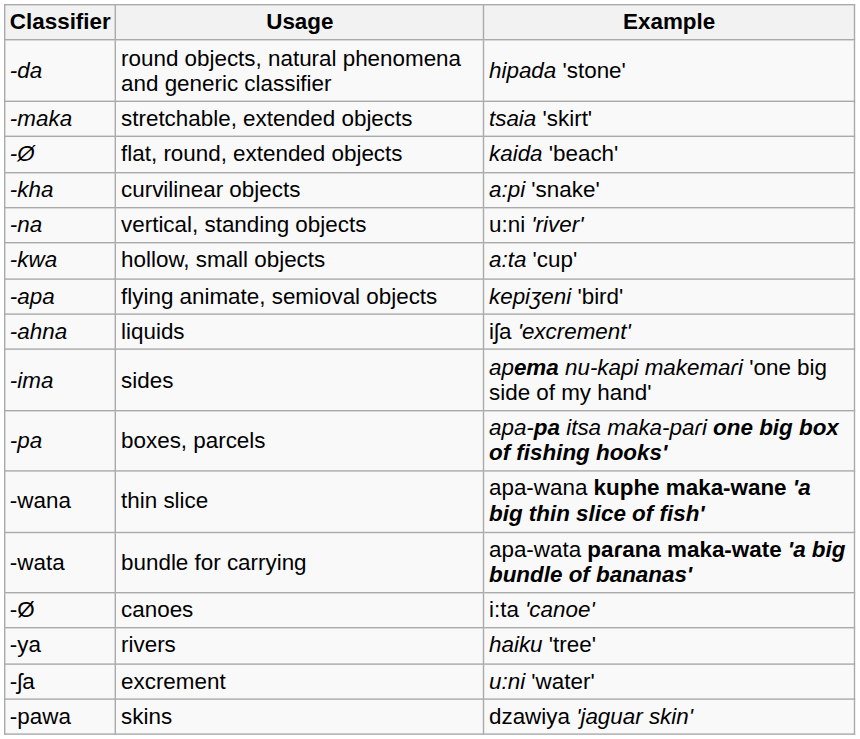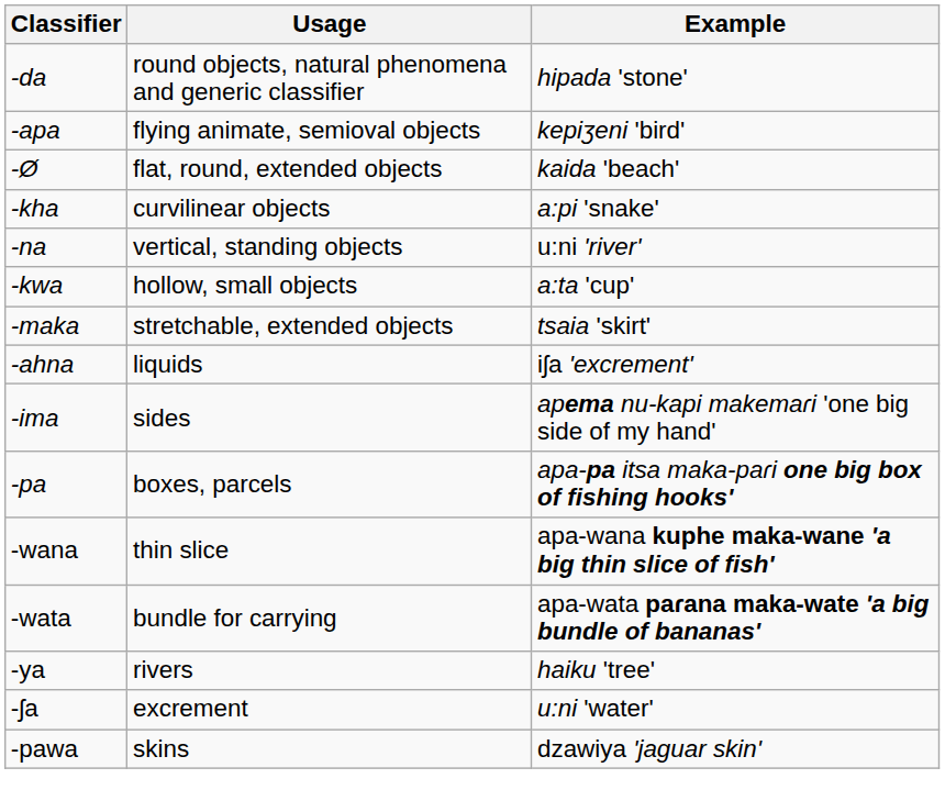 <table class="wikitable">
 <tr>
 <th>Classifier</th>
 <th>Usage</th>
 <th>Example</th>
 </tr>
 <tr>
 <td><em>-da</em></td>
 <td>round objects, natural phenomena and generic classifier</td>
 <td><em>hipada</em> 'stone'</td>
 </tr>
 <tr>
-<td><em>-maka</em></td>
-<td>stretchable, extended objects</td>
-<td><em>tsaia</em> 'skirt'</td>
+<td><em>-apa</em></td>
+<td>flying animate, semioval objects</td>
+<td><em>kepiʒeni</em> 'bird'</td>
 </tr>
 <tr>
 <td><em>-Ø</em></td>
 <td>flat, round, extended objects</td>
 <td><em>kaida</em> 'beach'</td>
 </tr>
 <tr>
 <td><em>-kha</em></td>
 <td>curvilinear objects</td>
 <td><em>a:pi</em> 'snake'</td>
 </tr>
 <tr>
 <td><em>-na</em></td>
 <td>vertical, standing objects</td>
 <td></em>u:ni<em> 'river'</td>
 </tr>
 <tr>
 <td><em>-kwa</em></td>
 <td>hollow, small objects</td>
 <td><em>a:ta</em> 'cup'</td>
 </tr>
 <tr>
-<td><em>-apa</em></td>
-<td>flying animate, semioval objects</td>
-<td><em>kepiʒeni</em> 'bird'</td>
+<td><em>-maka</em></td>
+<td>stretchable, extended objects</td>
+<td><em>tsaia</em> 'skirt'</td>
 </tr>
 <tr>
 <td><em>-ahna</em></td>
 <td>liquids</td>
 <td></em>iʃa<em> 'excrement'</td>
 </tr>
 <tr>
 <td><em>-ima</em></td>
 <td>sides</td>
 <td><em>ap<strong>ema</strong> nu-kapi makemaɾi</em> 'one big side of my hand'</td>
 </tr>
 <tr>
 <td><em>-pa</em></td>
 <td>boxes, parcels</td>
 <td><em>apa-<strong>pa</strong> itsa maka-paɾi <strong>one big box of fishing hooks'</td>
 </tr>
 <tr>
 <td></em>-wana<em></td>
 <td>thin slice</td>
 <td></em>apa-</strong>wana<strong> kuphe maka-wane<em> 'a big thin slice of fish'</td>
 </tr>
 <tr>
 <td></em>-wata<em></td>
 <td>bundle for carrying</td>
 <td></em>apa-</strong>wata<strong> paɾana maka-wate<em> 'a big bundle of bananas'</td>
 </tr>
 <tr>
-<td></em>-Ø<em></td>
-<td>canoes</td>
-<td></em>i:ta<em> 'canoe'</td>
-</tr>
-<tr>
 <td></em>-ya<em></td>
 <td>rivers</td>
 <td><em>haiku</em> 'tree'</td>
 </tr>
 <tr>
 <td></em>-ʃa<em></td>
 <td>excrement</td>
 <td><em>u:ni</em> 'water'</td>
 </tr>
 <tr>
 <td></em>-pawa<em></td>
 <td>skins</td>
 <td></em>dzawiya<em> 'jaguar skin'</td>
 </tr>
 </table>
